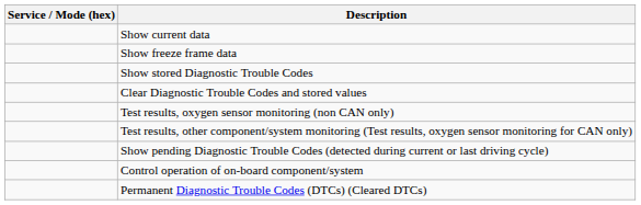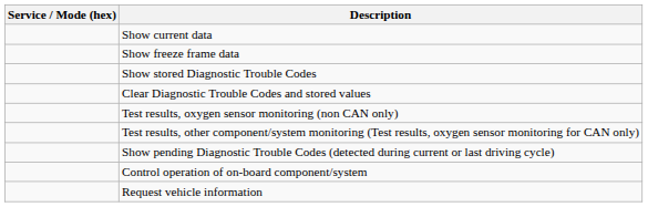 <table class="wikitable">
 <tr>
 <th>Service / Mode (hex)</th>
 <th>Description</th>
 </tr>
 <tr>
 <td align="center"><a href='#'></a></td>
 <td>Show current data</td>
 </tr>
 <tr>
 <td align="center"><a href='#'></a></td>
 <td>Show freeze frame data</td>
 </tr>
 <tr>
 <td align="center"><a href='#'></a></td>
 <td>Show stored Diagnostic Trouble Codes</td>
 </tr>
 <tr>
 <td align="center"><a href='#'></a></td>
 <td>Clear Diagnostic Trouble Codes and stored values</td>
 </tr>
 <tr>
 <td align="center"><a href='#'></a></td>
 <td>Test results, oxygen sensor monitoring (non CAN only)</td>
 </tr>
 <tr>
 <td align="center"></td>
 <td>Test results, other component/system monitoring (Test results, oxygen sensor monitoring for CAN only)</td>
 </tr>
 <tr>
 <td align="center"></td>
 <td>Show pending Diagnostic Trouble Codes (detected during current or last driving cycle)</td>
 </tr>
 <tr>
 <td align="center"></td>
 <td>Control operation of on-board component/system</td>
 </tr>
 <tr>
-<td align="center"></td>
-<td>Permanent <a href='#'>Diagnostic Trouble Codes</a> (DTCs) (Cleared DTCs)</td>
+<td align="center"><a href='#'></a></td>
+<td>Request vehicle information</td>
 </tr>
 </table>
